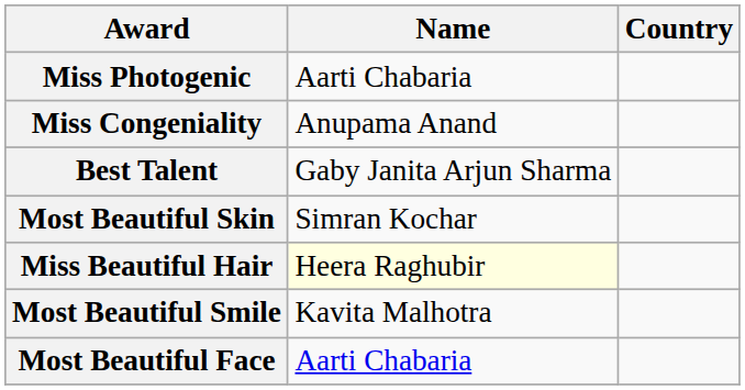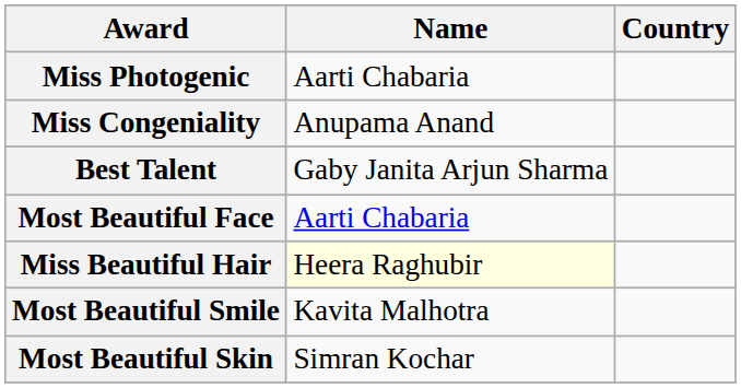 <table class="wikitable">
 <tr>
 <th>Award</th>
 <th>Name</th>
 <th>Country</th>
 </tr>
 <tr>
 <th>Miss Photogenic</th>
 <td>Aarti Chabaria</td>
 <td></td>
 </tr>
 <tr>
 <th>Miss Congeniality</th>
 <td>Anupama Anand</td>
 <td></td>
 </tr>
 <tr>
 <th>Best Talent</th>
 <td>Gaby Janita Arjun Sharma</td>
 <td></td>
 </tr>
 <tr>
-<th>Most Beautiful Skin</th>
-<td>Simran Kochar</td>
+<th>Most Beautiful Face</th>
+<td><a href='#'>Aarti Chabaria</a></td>
 <td></td>
 </tr>
 <tr>
 <th>Miss Beautiful Hair</th>
 <td style="background: lightyellow;">Heera Raghubir</td>
 <td></td>
 </tr>
 <tr>
 <th>Most Beautiful Smile</th>
 <td>Kavita Malhotra</td>
 <td></td>
 </tr>
 <tr>
-<th>Most Beautiful Face</th>
-<td><a href='#'>Aarti Chabaria</a></td>
+<th>Most Beautiful Skin</th>
+<td>Simran Kochar</td>
 <td></td>
 </tr>
 </table>
